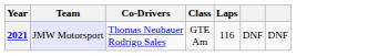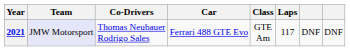 <table class="wikitable" style="text-align:center; font-size:90%">
 <tr>
 <th>Year</th>
 <th>Team</th>
 <th>Co-Drivers</th>
+<th>Car</th>
 <th>Class</th>
 <th>Laps</th>
 <th></th>
 <th></th>
 </tr>
 <tr>
 <th><a href='#'>2021</a></th>
 <td align="left" style="background: lavender;"> JMW Motorsport</td>
 <td align="left"> <a href='#'>Thomas Neubauer</a><br> <a href='#'>Rodrigo Sales</a></td>
+<td align="left"><a href='#'>Ferrari 488 GTE Evo</a></td>
 <td>GTE<br>Am</td>
-<td>116</td>
+<td>117</td>
 <td>DNF</td>
 <td>DNF</td>
 </tr>
 </table>
